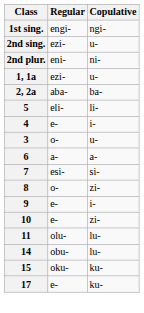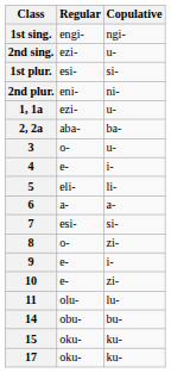 <table class="wikitable">
 <tr>
 <th>Class</th>
 <th>Regular</th>
 <th>Copulative</th>
 </tr>
 <tr>
 <th>1st sing.</th>
 <td>engi-</td>
 <td>ngi-</td>
 </tr>
 <tr>
 <th>2nd sing.</th>
 <td>ezi-</td>
 <td>u-</td>
 </tr>
 <tr>
+<th>1st plur.</th>
+<td>esi-</td>
+<td>si-</td>
+</tr>
+<tr>
 <th>2nd plur.</th>
 <td>eni-</td>
 <td>ni-</td>
 </tr>
 <tr>
 <th>1, 1a</th>
 <td>ezi-</td>
 <td>u-</td>
 </tr>
 <tr>
 <th>2, 2a</th>
 <td>aba-</td>
 <td>ba-</td>
 </tr>
 <tr>
-<th>5</th>
-<td>eli-</td>
-<td>li-</td>
+<th>3</th>
+<td>o-</td>
+<td>u-</td>
 </tr>
 <tr>
 <th>4</th>
 <td>e-</td>
 <td>i-</td>
 </tr>
 <tr>
-<th>3</th>
-<td>o-</td>
-<td>u-</td>
+<th>5</th>
+<td>eli-</td>
+<td>li-</td>
 </tr>
 <tr>
 <th>6</th>
 <td>a-</td>
 <td>a-</td>
 </tr>
 <tr>
 <th>7</th>
 <td>esi-</td>
 <td>si-</td>
 </tr>
 <tr>
 <th>8</th>
 <td>o-</td>
 <td>zi-</td>
 </tr>
 <tr>
 <th>9</th>
 <td>e-</td>
 <td>i-</td>
 </tr>
 <tr>
 <th>10</th>
 <td>e-</td>
 <td>zi-</td>
 </tr>
 <tr>
 <th>11</th>
 <td>olu-</td>
 <td>lu-</td>
 </tr>
 <tr>
 <th>14</th>
 <td>obu-</td>
-<td>lu-</td>
+<td>bu-</td>
 </tr>
 <tr>
 <th>15</th>
 <td>oku-</td>
 <td>ku-</td>
 </tr>
 <tr>
 <th>17</th>
-<td>e-</td>
+<td>oku-</td>
 <td>ku-</td>
 </tr>
 </table>
